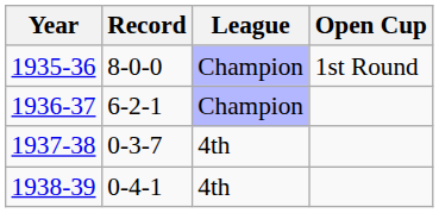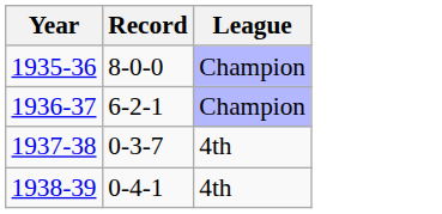 <table class="wikitable">
 <tr>
 <th>Year</th>
 <th>Record</th>
 <th>League</th>
-<th>Open Cup</th>
 </tr>
 <tr>
 <td><a href='#'>1935-36</a></td>
 <td>8-0-0</td>
 <td bgcolor="B3B7FF">Champion</td>
-<td>1st Round</td>
 </tr>
 <tr>
 <td><a href='#'>1936-37</a></td>
 <td>6-2-1</td>
 <td bgcolor="B3B7FF">Champion</td>
-<td></td>
 </tr>
 <tr>
 <td><a href='#'>1937-38</a></td>
 <td>0-3-7</td>
 <td>4th</td>
-<td></td>
 </tr>
 <tr>
 <td><a href='#'>1938-39</a></td>
 <td>0-4-1</td>
 <td>4th</td>
-<td></td>
 </tr>
 </table>
